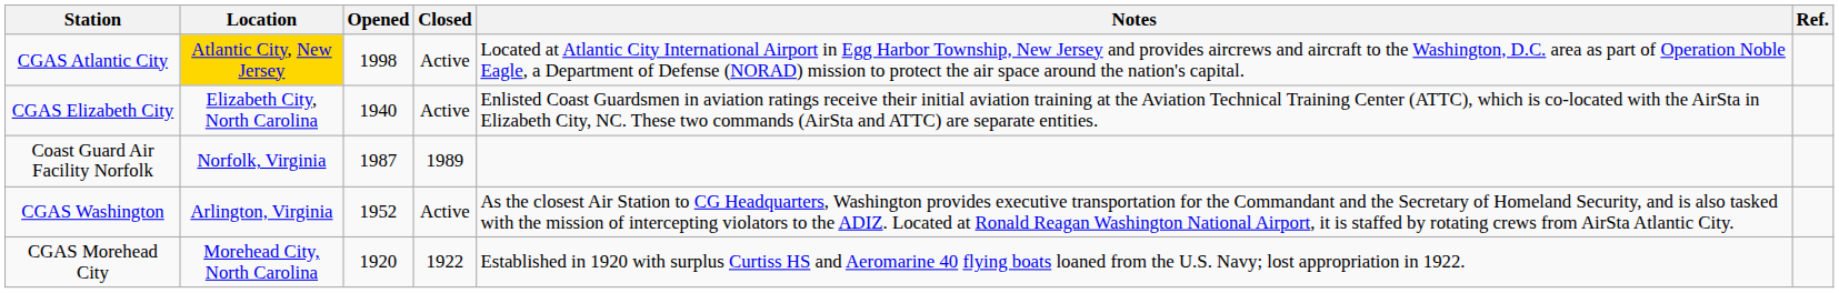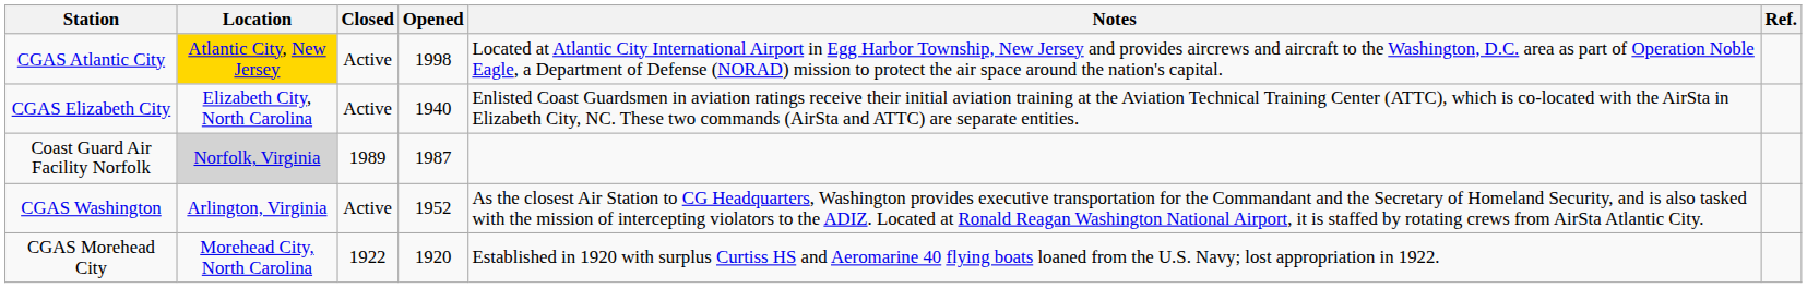 <table class="wikitable sortable" style="text-align:center;">
 <tr>
 <th>Station</th>
 <th>Location</th>
+<th>Closed</th>
 <th>Opened</th>
-<th>Closed</th>
 <th class="unsortable">Notes</th>
 <th class="unsortable">Ref.</th>
 </tr>
 <tr>
 <td><a href='#'>CGAS Atlantic City</a></td>
 <td style="background: gold;"><a href='#'>Atlantic City</a>, <a href='#'>New Jersey</a></td>
+<td>Active</td>
 <td>1998</td>
-<td>Active</td>
 <td align="left">Located at <a href='#'>Atlantic City International Airport</a> in <a href='#'>Egg Harbor Township, New Jersey</a> and provides aircrews and aircraft to the <a href='#'>Washington, D.C.</a> area as part of <a href='#'>Operation Noble Eagle</a>, a Department of Defense (<a href='#'>NORAD</a>) mission to protect the air space around the nation's capital.</td>
 <td></td>
 </tr>
 <tr>
 <td><a href='#'>CGAS Elizabeth City</a></td>
 <td><a href='#'>Elizabeth City</a>, <a href='#'>North Carolina</a></td>
+<td>Active</td>
 <td>1940</td>
-<td>Active</td>
 <td align="left">Enlisted Coast Guardsmen in aviation ratings receive their initial aviation training at the Aviation Technical Training Center (ATTC), which is co-located with the AirSta in Elizabeth City, NC. These two commands (AirSta and ATTC) are separate entities.</td>
 <td></td>
 </tr>
 <tr>
 <td>Coast Guard Air Facility Norfolk</td>
-<td><a href='#'>Norfolk, Virginia</a></td>
+<td style="background: lightgrey;"><a href='#'>Norfolk, Virginia</a></td>
+<td>1989</td>
 <td>1987</td>
-<td>1989</td>
 <td align="left"></td>
 <td></td>
 </tr>
 <tr>
 <td><a href='#'>CGAS Washington</a></td>
 <td><a href='#'>Arlington, Virginia</a></td>
+<td>Active</td>
 <td>1952</td>
-<td>Active</td>
 <td align="left">As the closest Air Station to <a href='#'>CG Headquarters</a>, Washington provides executive transportation for the Commandant and the Secretary of Homeland Security, and is also tasked with the mission of intercepting violators to the <a href='#'>ADIZ</a>. Located at <a href='#'>Ronald Reagan Washington National Airport</a>, it is staffed by rotating crews from AirSta Atlantic City.</td>
 <td></td>
 </tr>
 <tr>
 <td>CGAS Morehead City</td>
 <td><a href='#'>Morehead City, North Carolina</a></td>
+<td>1922</td>
 <td>1920</td>
-<td>1922</td>
 <td align="left">Established in 1920 with surplus <a href='#'>Curtiss HS</a> and <a href='#'>Aeromarine 40</a> <a href='#'>flying boats</a> loaned from the U.S. Navy; lost appropriation in 1922.</td>
 <td><br></td>
 </tr>
 </table>
